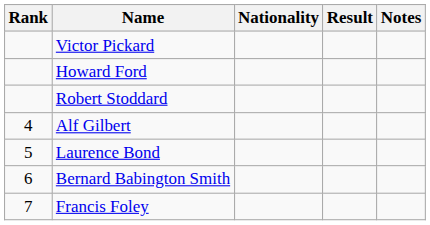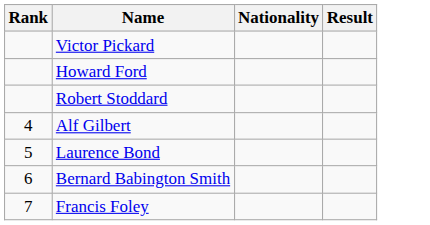 <table class="wikitable sortable" style=" text-align:center">
 <tr>
 <th>Rank</th>
 <th>Name</th>
 <th>Nationality</th>
 <th>Result</th>
-<th>Notes</th>
 </tr>
 <tr>
 <td></td>
 <td align=left><a href='#'>Victor Pickard</a></td>
 <td align=left></td>
-<td></td>
 <td></td>
 </tr>
 <tr>
 <td></td>
 <td align=left><a href='#'>Howard Ford</a></td>
 <td align=left></td>
 <td></td>
-<td></td>
 </tr>
 <tr>
 <td></td>
 <td align=left><a href='#'>Robert Stoddard</a></td>
 <td align=left></td>
-<td></td>
 <td></td>
 </tr>
 <tr>
 <td>4</td>
 <td align=left><a href='#'>Alf Gilbert</a></td>
 <td align=left></td>
 <td></td>
-<td></td>
 </tr>
 <tr>
 <td>5</td>
 <td align=left><a href='#'>Laurence Bond</a></td>
 <td align=left></td>
-<td></td>
 <td></td>
 </tr>
 <tr>
 <td>6</td>
 <td align=left><a href='#'>Bernard Babington Smith</a></td>
 <td align=left></td>
 <td></td>
-<td></td>
 </tr>
 <tr>
 <td>7</td>
 <td align=left><a href='#'>Francis Foley</a></td>
 <td align=left></td>
 <td></td>
-<td></td>
 </tr>
 </table>
